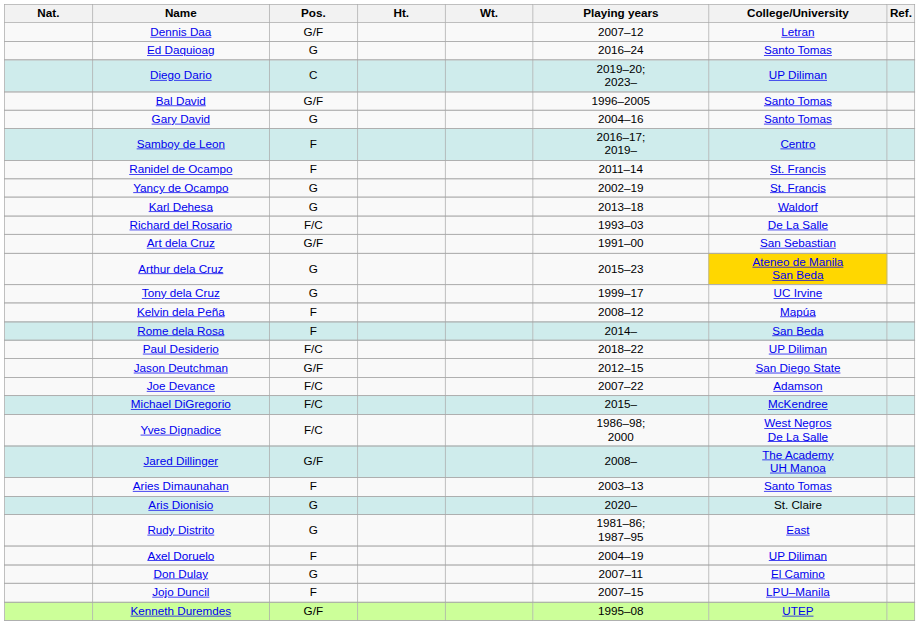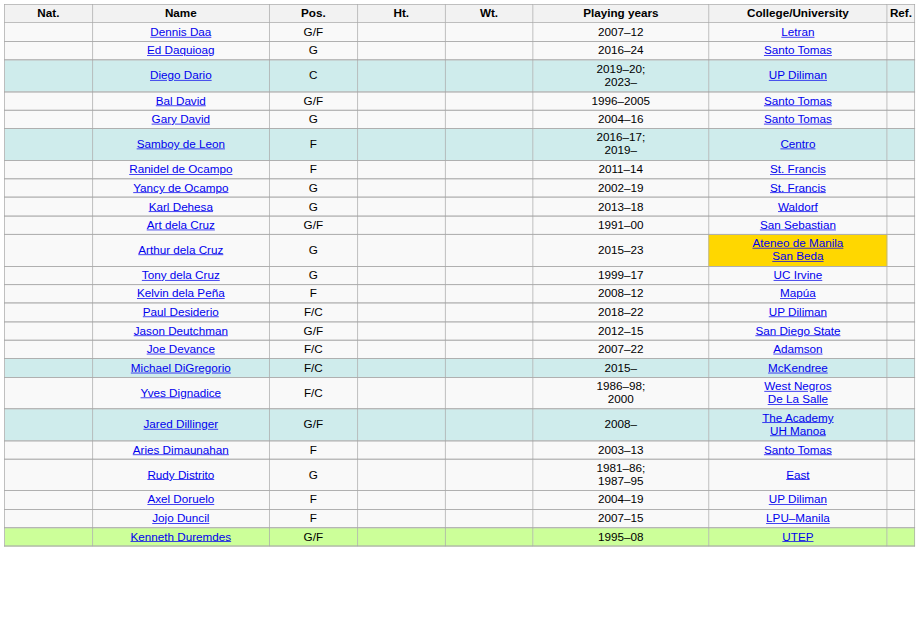 <table class="wikitable" style="text-align:center;">
 <tr>
 <th scope="col" width="10%">Nat.</th>
 <th scope="col" width="20%">Name</th>
 <th scope="col" width="10%">Pos.</th>
 <th scope="col" width="10%">Ht.</th>
 <th scope="col" width="10%">Wt.</th>
 <th scope="col" width="20%">Playing years</th>
 <th scope="col" width="20%">College/University</th>
 <th scope="col" width="5%">Ref.</th>
 </tr>
 <tr>
 <td></td>
 <td><a href='#'>Dennis Daa</a></td>
 <td>G/F</td>
 <td></td>
 <td></td>
 <td>2007–12</td>
 <td><a href='#'>Letran</a></td>
 <td></td>
 </tr>
 <tr>
 </tr>
 <tr>
 <td></td>
 <td><a href='#'>Ed Daquioag</a></td>
 <td>G</td>
 <td></td>
 <td></td>
 <td>2016–24</td>
 <td><a href='#'>Santo Tomas</a></td>
 <td></td>
 </tr>
 <tr>
 </tr>
 <tr align="center" bgcolor="#CFECEC" width="20">
 <td></td>
 <td><a href='#'>Diego Dario</a></td>
 <td>C</td>
 <td></td>
 <td></td>
 <td>2019–20;<br>2023–</td>
 <td><a href='#'>UP Diliman</a></td>
 <td></td>
 </tr>
 <tr>
 </tr>
 <tr>
 <td></td>
 <td><a href='#'>Bal David</a></td>
 <td>G/F</td>
 <td></td>
 <td></td>
 <td>1996–2005</td>
 <td><a href='#'>Santo Tomas</a></td>
 <td></td>
 </tr>
 <tr>
 </tr>
 <tr>
 <td></td>
 <td><a href='#'>Gary David</a></td>
 <td>G</td>
 <td></td>
 <td></td>
 <td>2004–16</td>
 <td><a href='#'>Santo Tomas</a></td>
 <td></td>
 </tr>
 <tr>
 </tr>
 <tr align="center" bgcolor="#CFECEC" width="20">
 <td></td>
 <td><a href='#'>Samboy de Leon</a></td>
 <td>F</td>
 <td></td>
 <td></td>
 <td>2016–17;<br>2019–</td>
 <td><a href='#'>Centro</a></td>
 <td></td>
 </tr>
 <tr>
 </tr>
 <tr>
 <td></td>
 <td><a href='#'>Ranidel de Ocampo</a></td>
 <td>F</td>
 <td></td>
 <td></td>
 <td>2011–14</td>
 <td><a href='#'>St. Francis</a></td>
 <td></td>
 </tr>
 <tr>
 </tr>
 <tr>
 <td></td>
 <td><a href='#'>Yancy de Ocampo</a></td>
 <td>G</td>
 <td></td>
 <td></td>
 <td>2002–19</td>
 <td><a href='#'>St. Francis</a></td>
 <td></td>
 </tr>
 <tr>
 </tr>
 <tr>
 <td> </td>
 <td><a href='#'>Karl Dehesa</a></td>
 <td>G</td>
 <td></td>
 <td></td>
 <td>2013–18</td>
 <td><a href='#'>Waldorf</a></td>
 <td></td>
 </tr>
 <tr>
 </tr>
 <tr>
-<td></td>
-<td><a href='#'>Richard del Rosario</a></td>
-<td>F/C</td>
-<td></td>
-<td></td>
-<td>1993–03</td>
-<td><a href='#'>De La Salle</a></td>
-<td></td>
-</tr>
-<tr>
 </tr>
 <tr>
 <td></td>
 <td><a href='#'>Art dela Cruz</a></td>
 <td>G/F</td>
 <td></td>
 <td></td>
 <td>1991–00</td>
 <td><a href='#'>San Sebastian</a></td>
 <td></td>
 </tr>
 <tr>
 </tr>
 <tr>
 <td></td>
 <td><a href='#'>Arthur dela Cruz</a></td>
 <td>G</td>
 <td></td>
 <td></td>
 <td>2015–23</td>
 <td style="background: gold;"><a href='#'>Ateneo de Manila</a><br><a href='#'>San Beda</a></td>
 <td></td>
 </tr>
 <tr>
 </tr>
 <tr>
 <td> </td>
 <td><a href='#'>Tony dela Cruz</a></td>
 <td>G</td>
 <td></td>
 <td></td>
 <td>1999–17</td>
 <td><a href='#'>UC Irvine</a></td>
 <td></td>
 </tr>
 <tr>
 </tr>
 <tr>
 <td> </td>
 <td><a href='#'>Kelvin dela Peña</a></td>
 <td>F</td>
 <td></td>
 <td></td>
 <td>2008–12</td>
 <td><a href='#'>Mapúa</a></td>
 <td></td>
 </tr>
 <tr>
-</tr>
-<tr align="center" bgcolor="#CFECEC" width="20">
-<td> </td>
-<td><a href='#'>Rome dela Rosa</a></td>
-<td>F</td>
-<td></td>
-<td></td>
-<td>2014–</td>
-<td><a href='#'>San Beda</a></td>
-<td></td>
 </tr>
 <tr>
 </tr>
 <tr>
 <td></td>
 <td><a href='#'>Paul Desiderio</a></td>
 <td>F/C</td>
 <td></td>
 <td></td>
 <td>2018–22</td>
 <td><a href='#'>UP Diliman</a></td>
 <td></td>
 </tr>
 <tr>
 </tr>
 <tr>
 <td> </td>
 <td><a href='#'>Jason Deutchman</a></td>
 <td>G/F</td>
 <td></td>
 <td></td>
 <td>2012–15</td>
 <td><a href='#'>San Diego State</a></td>
 <td></td>
 </tr>
 <tr>
 </tr>
 <tr>
 <td> </td>
 <td><a href='#'>Joe Devance</a></td>
 <td>F/C</td>
 <td></td>
 <td></td>
 <td>2007–22</td>
 <td><a href='#'>Adamson</a></td>
 <td></td>
 </tr>
 <tr>
 </tr>
 <tr align="center" bgcolor="#CFECEC" width="20">
 <td>  </td>
 <td><a href='#'>Michael DiGregorio</a></td>
 <td>F/C</td>
 <td></td>
 <td></td>
 <td>2015–</td>
 <td><a href='#'>McKendree</a></td>
 <td></td>
 </tr>
 <tr>
 </tr>
 <tr>
 <td></td>
 <td><a href='#'>Yves Dignadice</a></td>
 <td>F/C</td>
 <td></td>
 <td></td>
 <td>1986–98;<br>2000</td>
 <td><a href='#'>West Negros</a><br><a href='#'>De La Salle</a></td>
 <td></td>
 </tr>
 <tr>
 </tr>
 <tr align="center" bgcolor="#CFECEC" width="20">
 <td> </td>
 <td><a href='#'>Jared Dillinger</a></td>
 <td>G/F</td>
 <td></td>
 <td></td>
 <td>2008–</td>
 <td><a href='#'>The Academy</a><br><a href='#'>UH Manoa</a></td>
 <td></td>
 </tr>
 <tr>
 </tr>
 <tr>
 <td></td>
 <td><a href='#'>Aries Dimaunahan</a></td>
 <td>F</td>
 <td></td>
 <td></td>
 <td>2003–13</td>
 <td><a href='#'>Santo Tomas</a></td>
 <td></td>
 </tr>
 <tr>
 </tr>
-<tr align="center" bgcolor="#CFECEC" width="20">
-<td></td>
-<td><a href='#'>Aris Dionisio</a></td>
-<td>G</td>
-<td></td>
-<td></td>
-<td>2020–</td>
-<td>St. Claire</td>
-<td></td>
-</tr>
 <tr>
 </tr>
 <tr>
 <td></td>
 <td><a href='#'>Rudy Distrito</a></td>
 <td>G</td>
 <td></td>
 <td></td>
 <td>1981–86;<br>1987–95</td>
 <td><a href='#'>East</a></td>
 <td></td>
 </tr>
 <tr>
 </tr>
 <tr>
 <td></td>
 <td><a href='#'>Axel Doruelo</a></td>
 <td>F</td>
 <td></td>
 <td></td>
 <td>2004–19</td>
 <td><a href='#'>UP Diliman</a></td>
 <td></td>
 </tr>
 <tr>
-</tr>
-<tr>
-<td> </td>
-<td><a href='#'>Don Dulay</a></td>
-<td>G</td>
-<td></td>
-<td></td>
-<td>2007–11</td>
-<td><a href='#'>El Camino</a></td>
-<td></td>
 </tr>
 <tr>
 </tr>
 <tr>
 <td></td>
 <td><a href='#'>Jojo Duncil</a></td>
 <td>F</td>
 <td></td>
 <td></td>
 <td>2007–15</td>
 <td><a href='#'>LPU–Manila</a></td>
 <td></td>
 </tr>
 <tr>
 </tr>
 <tr style="background:#CCFF99; width:1em">
 <td></td>
 <td><a href='#'>Kenneth Duremdes</a></td>
 <td>G/F</td>
 <td></td>
 <td></td>
 <td>1995–08</td>
 <td><a href='#'>UTEP</a></td>
 <td></td>
 </tr>
 <tr>
 </tr>
 </table>
